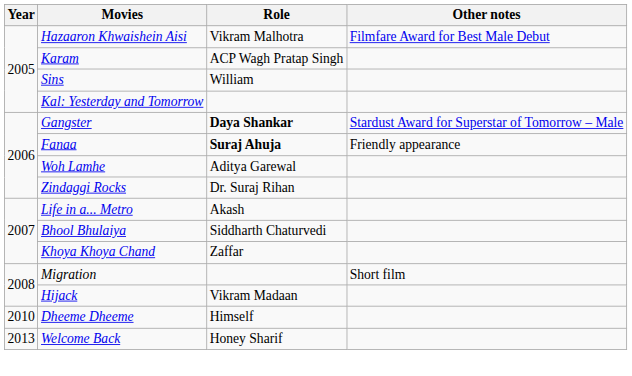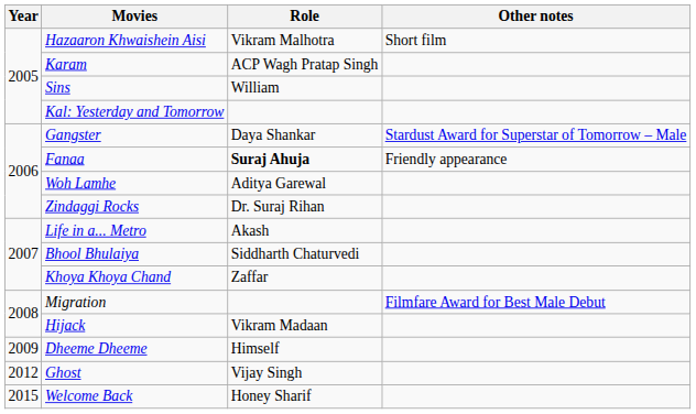 <table class="wikitable">
 <tr style="background:#ccc; text-align:center;">
 <th>Year</th>
 <th>Movies</th>
 <th>Role</th>
 <th>Other notes</th>
 </tr>
 <tr>
 <td rowspan="4">2005</td>
 <td><em><a href='#'>Hazaaron Khwaishein Aisi</a></em></td>
 <td>Vikram Malhotra</td>
-<td><a href='#'>Filmfare Award for Best Male Debut</a></td>
+<td>Short film</td>
 </tr>
 <tr>
 <td><em><a href='#'>Karam</a></em></td>
 <td>ACP Wagh Pratap Singh</td>
 <td></td>
 </tr>
 <tr>
 <td><em><a href='#'>Sins</a></em></td>
 <td>William</td>
 <td></td>
 </tr>
 <tr>
 <td><em><a href='#'>Kal: Yesterday and Tomorrow</a></em></td>
 <td></td>
 <td></td>
 </tr>
 <tr>
 <td rowspan="4">2006</td>
 <td><em><a href='#'>Gangster</a></em></td>
-<td><strong>Daya Shankar</strong></td>
+<td>Daya Shankar</td>
 <td><a href='#'>Stardust Award for Superstar of Tomorrow – Male</a></td>
 </tr>
 <tr>
 <td><em><a href='#'>Fanaa</a></em></td>
 <td><strong>Suraj Ahuja</strong></td>
 <td>Friendly appearance</td>
 </tr>
 <tr>
 <td><em><a href='#'>Woh Lamhe</a></em></td>
 <td>Aditya Garewal</td>
 <td></td>
 </tr>
 <tr>
 <td><em><a href='#'>Zindaggi Rocks</a></em></td>
 <td>Dr. Suraj Rihan</td>
 <td></td>
 </tr>
 <tr>
 <td rowspan="3">2007</td>
 <td><em><a href='#'>Life in a... Metro</a></em></td>
 <td>Akash</td>
 <td></td>
 </tr>
 <tr>
 <td><em><a href='#'>Bhool Bhulaiya</a></em></td>
 <td>Siddharth Chaturvedi</td>
 <td></td>
 </tr>
 <tr>
 <td><em><a href='#'>Khoya Khoya Chand</a></em></td>
 <td>Zaffar</td>
 <td></td>
 </tr>
 <tr>
 <td rowspan="2">2008</td>
 <td><em>Migration</em></td>
 <td></td>
-<td>Short film</td>
+<td><a href='#'>Filmfare Award for Best Male Debut</a></td>
 </tr>
 <tr>
 <td><em><a href='#'>Hijack</a></em></td>
 <td>Vikram Madaan</td>
 <td></td>
 </tr>
 <tr>
-<td>2010</td>
+<td>2009</td>
 <td><em><a href='#'>Dheeme Dheeme</a></em></td>
 <td>Himself</td>
 <td></td>
 </tr>
 <tr>
-<td>2013</td>
+<td>2012</td>
+<td><em><a href='#'>Ghost</a></em></td>
+<td>Vijay Singh</td>
+<td></td>
+</tr>
+<tr>
+<td>2015</td>
 <td><em><a href='#'>Welcome Back</a></em></td>
 <td>Honey Sharif</td>
 <td></td>
 </tr>
 </table>
